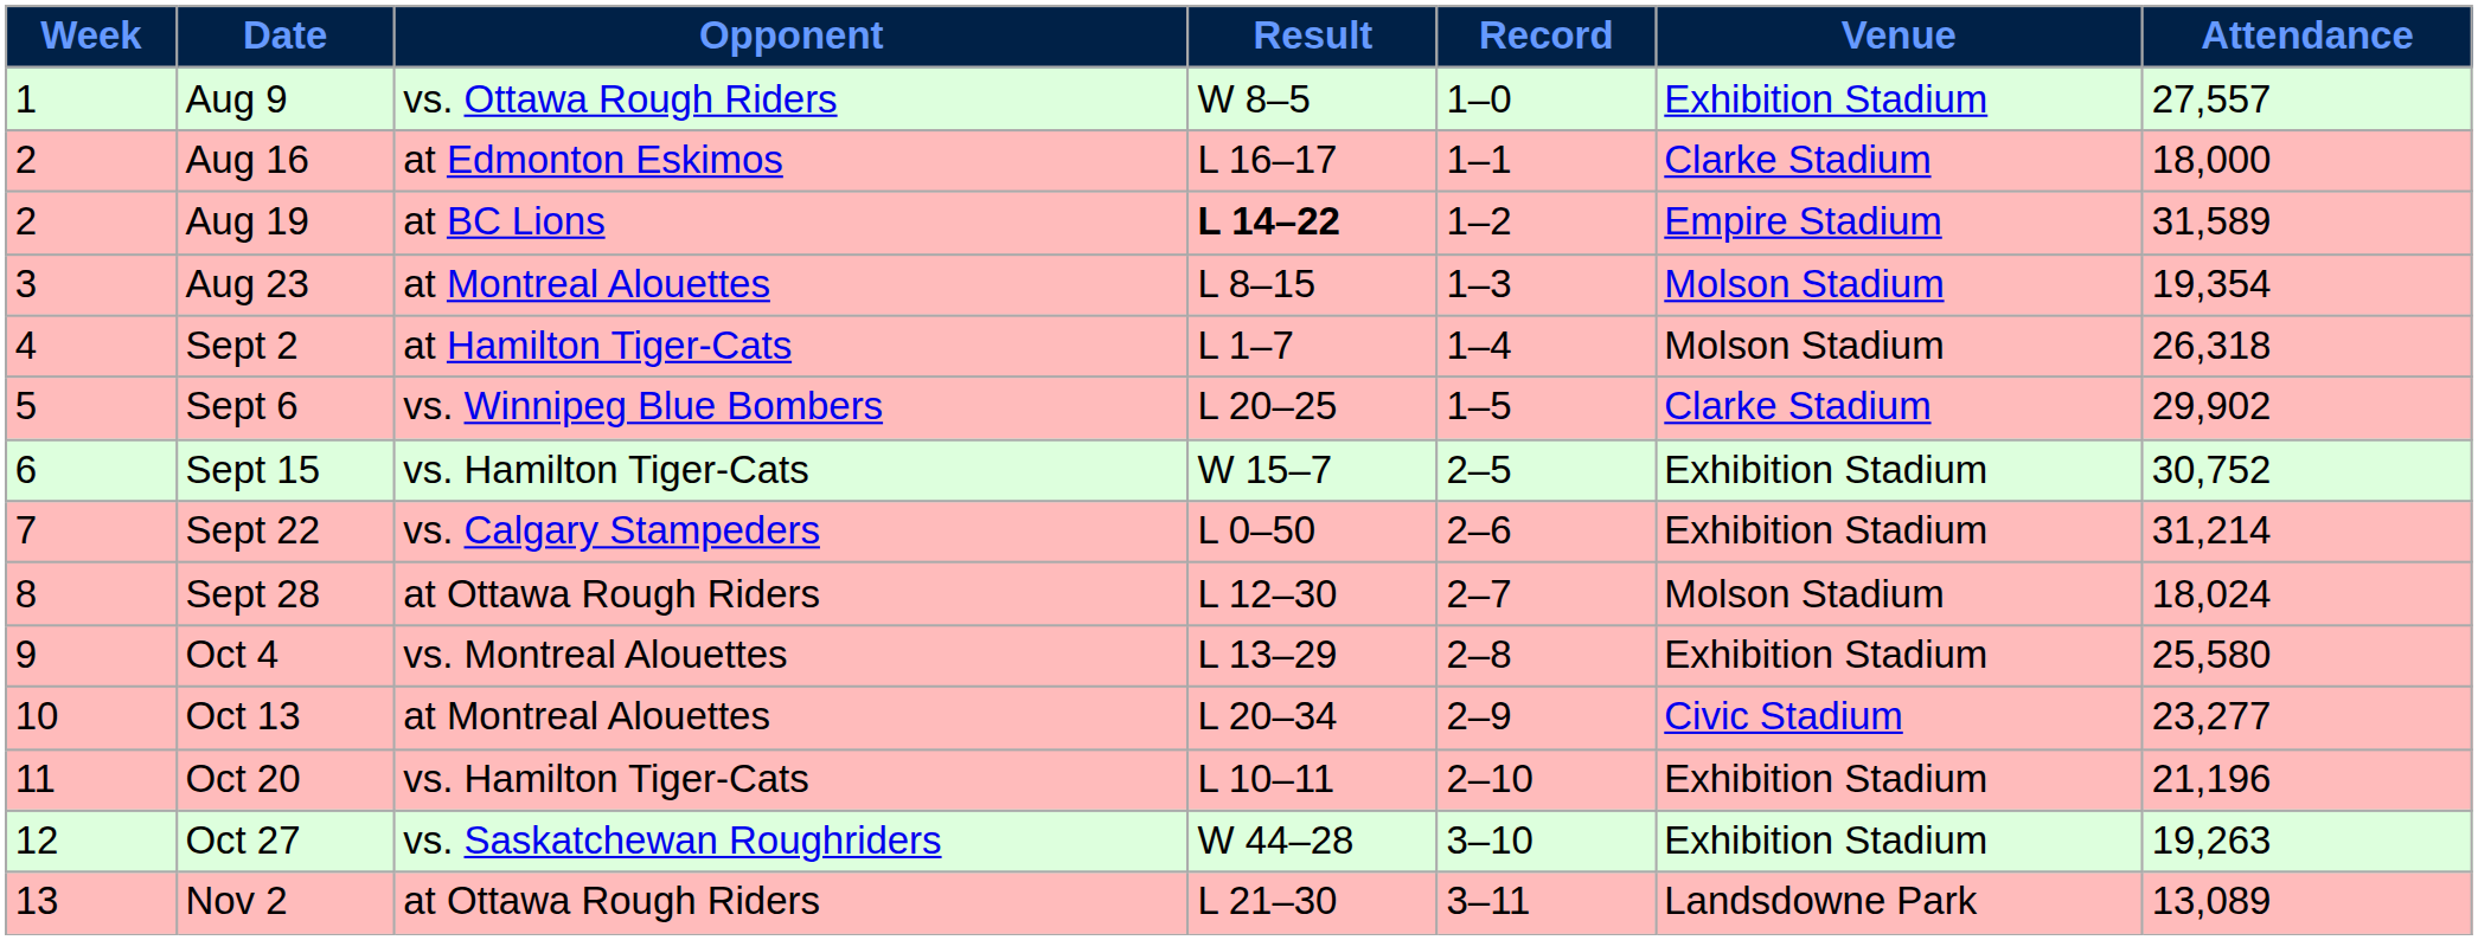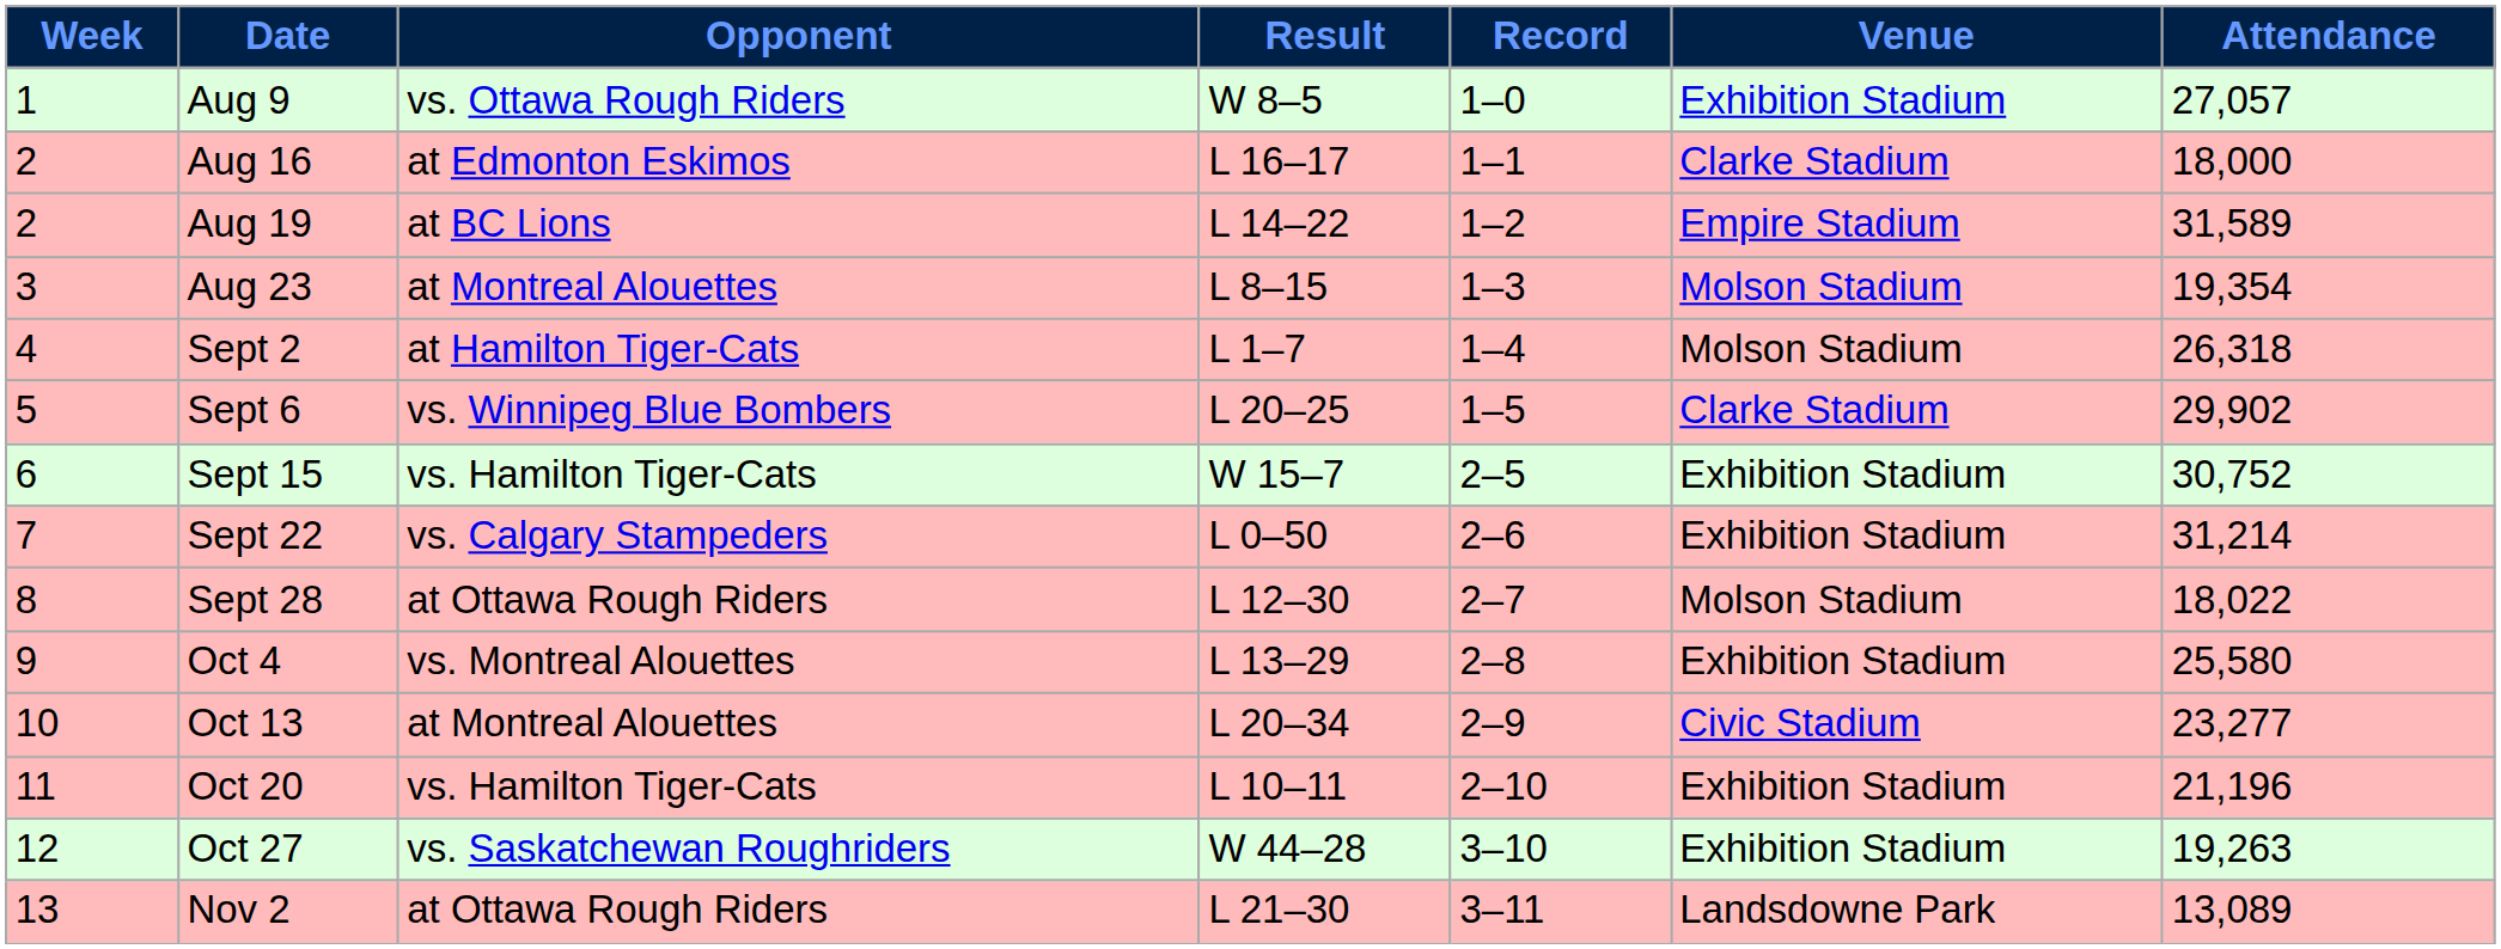 <table class="wikitable" width="80%">
 <tr align="center"  style="background:#002147;color:#6699FF;">
 <td><strong>Week</strong></td>
 <td><strong>Date</strong></td>
 <td><strong>Opponent</strong></td>
 <td><strong>Result</strong></td>
 <td><strong>Record</strong></td>
 <td><strong>Venue</strong></td>
 <td><strong>Attendance</strong></td>
 </tr>
 <tr style="background:#ddffdd">
 <td>1</td>
 <td>Aug 9</td>
 <td>vs. <a href='#'>Ottawa Rough Riders</a></td>
 <td>W 8–5</td>
 <td>1–0</td>
 <td><a href='#'>Exhibition Stadium</a></td>
-<td>27,557</td>
+<td>27,057</td>
 </tr>
 <tr style="background:#ffbbbb">
 <td>2</td>
 <td>Aug 16</td>
 <td>at <a href='#'>Edmonton Eskimos</a></td>
 <td>L 16–17</td>
 <td>1–1</td>
 <td><a href='#'>Clarke Stadium</a></td>
 <td>18,000</td>
 </tr>
 <tr style="background:#ffbbbb">
 <td>2</td>
 <td>Aug 19</td>
 <td>at <a href='#'>BC Lions</a></td>
-<td><strong>L 14–22</strong></td>
+<td>L 14–22</td>
 <td>1–2</td>
 <td><a href='#'>Empire Stadium</a></td>
 <td>31,589</td>
 </tr>
 <tr style="background:#ffbbbb">
 <td>3</td>
 <td>Aug 23</td>
 <td>at <a href='#'>Montreal Alouettes</a></td>
 <td>L 8–15</td>
 <td>1–3</td>
 <td><a href='#'>Molson Stadium</a></td>
 <td>19,354</td>
 </tr>
 <tr style="background:#ffbbbb">
 <td>4</td>
 <td>Sept 2</td>
 <td>at <a href='#'>Hamilton Tiger-Cats</a></td>
 <td>L 1–7</td>
 <td>1–4</td>
 <td>Molson Stadium</td>
 <td>26,318</td>
 </tr>
 <tr style="background:#ffbbbb">
 <td>5</td>
 <td>Sept 6</td>
 <td>vs. <a href='#'>Winnipeg Blue Bombers</a></td>
 <td>L 20–25</td>
 <td>1–5</td>
 <td><a href='#'>Clarke Stadium</a></td>
 <td>29,902</td>
 </tr>
 <tr style="background:#ddffdd">
 <td>6</td>
 <td>Sept 15</td>
 <td>vs. Hamilton Tiger-Cats</td>
 <td>W 15–7</td>
 <td>2–5</td>
 <td>Exhibition Stadium</td>
 <td>30,752</td>
 </tr>
 <tr style="background:#ffbbbb">
 <td>7</td>
 <td>Sept 22</td>
 <td>vs. <a href='#'>Calgary Stampeders</a></td>
 <td>L 0–50</td>
 <td>2–6</td>
 <td>Exhibition Stadium</td>
 <td>31,214</td>
 </tr>
 <tr style="background:#ffbbbb">
 <td>8</td>
 <td>Sept 28</td>
 <td>at Ottawa Rough Riders</td>
 <td>L 12–30</td>
 <td>2–7</td>
 <td>Molson Stadium</td>
-<td>18,024</td>
+<td>18,022</td>
 </tr>
 <tr style="background:#ffbbbb">
 <td>9</td>
 <td>Oct 4</td>
 <td>vs. Montreal Alouettes</td>
 <td>L 13–29</td>
 <td>2–8</td>
 <td>Exhibition Stadium</td>
 <td>25,580</td>
 </tr>
 <tr style="background:#ffbbbb">
 <td>10</td>
 <td>Oct 13</td>
 <td>at Montreal Alouettes</td>
 <td>L 20–34</td>
 <td>2–9</td>
 <td><a href='#'>Civic Stadium</a></td>
 <td>23,277</td>
 </tr>
 <tr style="background:#ffbbbb">
 <td>11</td>
 <td>Oct 20</td>
 <td>vs. Hamilton Tiger-Cats</td>
 <td>L 10–11</td>
 <td>2–10</td>
 <td>Exhibition Stadium</td>
 <td>21,196</td>
 </tr>
 <tr style="background:#ddffdd">
 <td>12</td>
 <td>Oct 27</td>
 <td>vs. <a href='#'>Saskatchewan Roughriders</a></td>
 <td>W 44–28</td>
 <td>3–10</td>
 <td>Exhibition Stadium</td>
 <td>19,263</td>
 </tr>
 <tr style="background:#ffbbbb">
 <td>13</td>
 <td>Nov 2</td>
 <td>at Ottawa Rough Riders</td>
 <td>L 21–30</td>
 <td>3–11</td>
 <td>Landsdowne Park</td>
 <td>13,089</td>
 </tr>
 </table>
